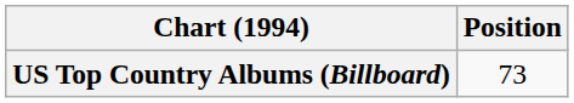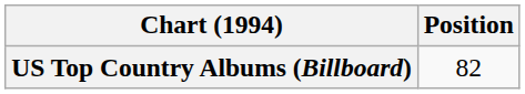 <table class="wikitable plainrowheaders" style="text-align:center">
 <tr>
 <th scope="col">Chart (1994)</th>
 <th scope="col">Position</th>
 </tr>
 <tr>
 <th scope="row">US Top Country Albums (<em>Billboard</em>)</th>
-<td>73</td>
+<td>82</td>
 </tr>
 </table>
